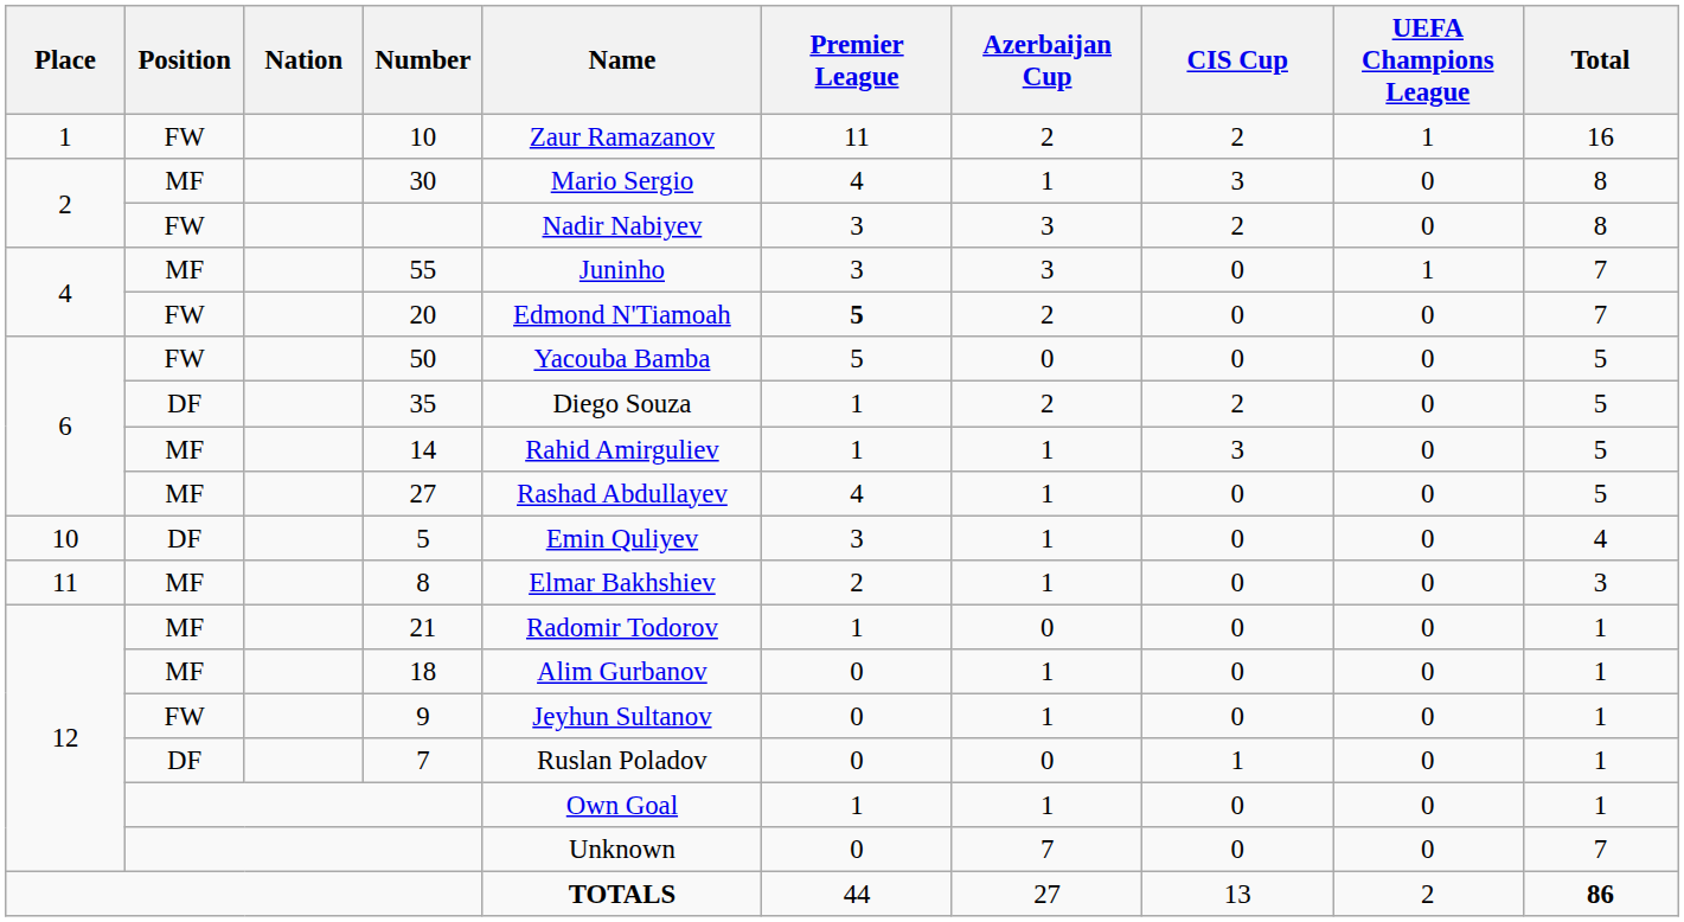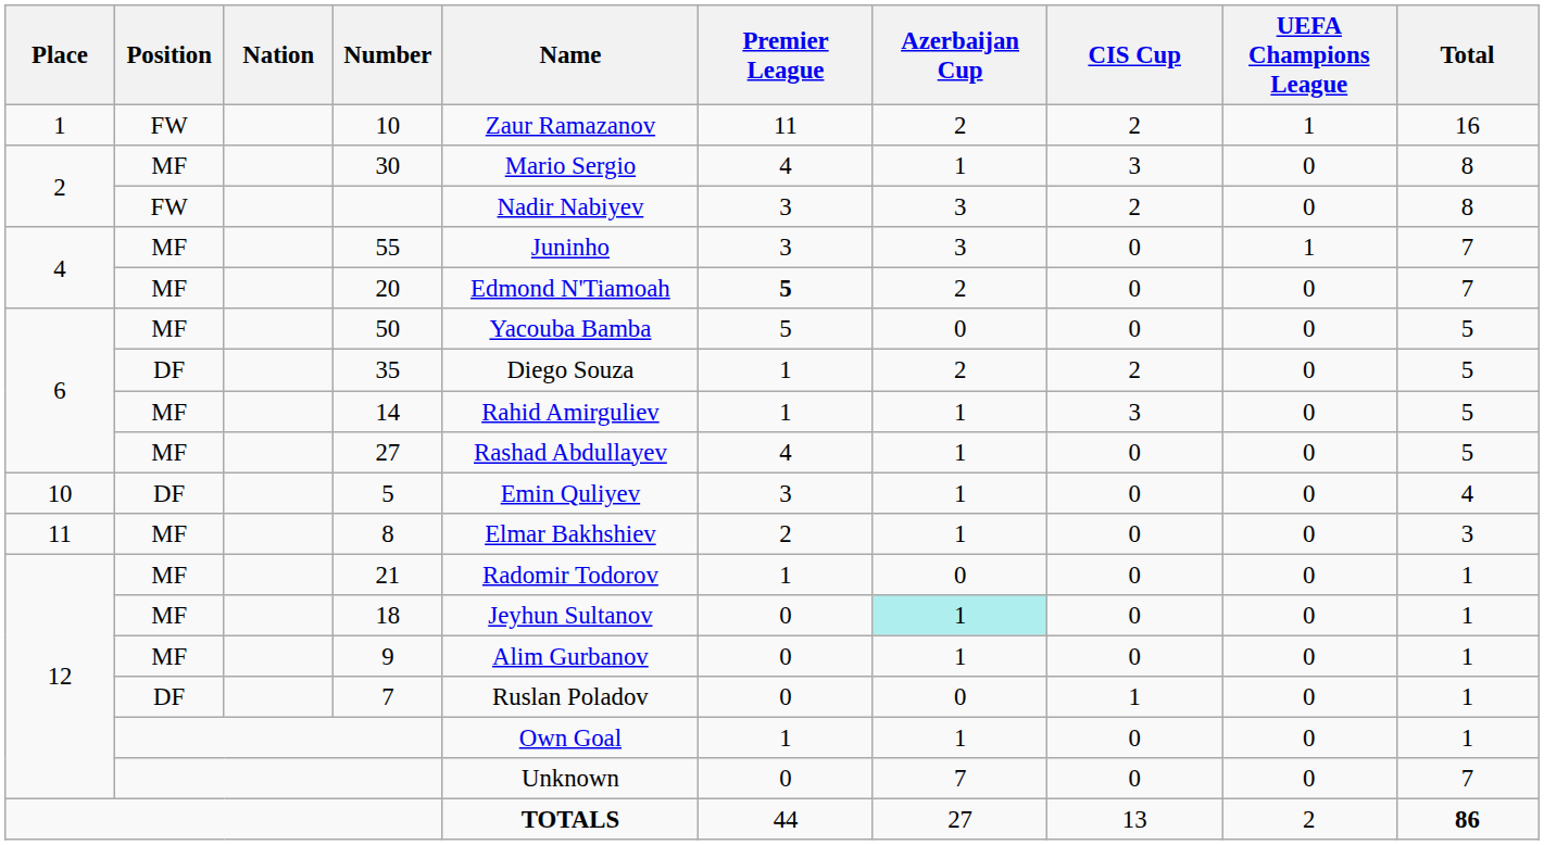 <table class="wikitable" style="font-size: 95%; text-align: center;">
 <tr>
 <th width=60>Place</th>
 <th width=60>Position</th>
 <th width=60>Nation</th>
 <th width=60>Number</th>
 <th width=150>Name</th>
 <th width=100><a href='#'>Premier League</a></th>
 <th width=100><a href='#'>Azerbaijan Cup</a></th>
 <th width=100><a href='#'>CIS Cup</a></th>
 <th width=100><a href='#'>UEFA Champions League</a></th>
 <th width=80><strong>Total</strong></th>
 </tr>
 <tr>
 <td>1</td>
 <td>FW</td>
 <td></td>
 <td>10</td>
 <td><a href='#'>Zaur Ramazanov</a></td>
 <td>11</td>
 <td>2</td>
 <td>2</td>
 <td>1</td>
 <td>16</td>
 </tr>
 <tr>
 <td rowspan="2">2</td>
 <td>MF</td>
 <td></td>
 <td>30</td>
 <td><a href='#'>Mario Sergio</a></td>
 <td>4</td>
 <td>1</td>
 <td>3</td>
 <td>0</td>
 <td>8</td>
 </tr>
 <tr>
 <td>FW</td>
 <td></td>
 <td></td>
 <td><a href='#'>Nadir Nabiyev</a></td>
 <td>3</td>
 <td>3</td>
 <td>2</td>
 <td>0</td>
 <td>8</td>
 </tr>
 <tr>
 <td rowspan="2">4</td>
 <td>MF</td>
 <td></td>
 <td>55</td>
 <td><a href='#'>Juninho</a></td>
 <td>3</td>
 <td>3</td>
 <td>0</td>
 <td>1</td>
 <td>7</td>
 </tr>
 <tr>
-<td>FW</td>
+<td>MF</td>
 <td></td>
 <td>20</td>
 <td><a href='#'>Edmond N'Tiamoah</a></td>
 <td><strong>5</strong></td>
 <td>2</td>
 <td>0</td>
 <td>0</td>
 <td>7</td>
 </tr>
 <tr>
 <td rowspan="4">6</td>
-<td>FW</td>
+<td>MF</td>
 <td></td>
 <td>50</td>
 <td><a href='#'>Yacouba Bamba</a></td>
 <td>5</td>
 <td>0</td>
 <td>0</td>
 <td>0</td>
 <td>5</td>
 </tr>
 <tr>
 <td>DF</td>
 <td></td>
 <td>35</td>
 <td>Diego Souza</td>
 <td>1</td>
 <td>2</td>
 <td>2</td>
 <td>0</td>
 <td>5</td>
 </tr>
 <tr>
 <td>MF</td>
 <td></td>
 <td>14</td>
 <td><a href='#'>Rahid Amirguliev</a></td>
 <td>1</td>
 <td>1</td>
 <td>3</td>
 <td>0</td>
 <td>5</td>
 </tr>
 <tr>
 <td>MF</td>
 <td></td>
 <td>27</td>
 <td><a href='#'>Rashad Abdullayev</a></td>
 <td>4</td>
 <td>1</td>
 <td>0</td>
 <td>0</td>
 <td>5</td>
 </tr>
 <tr>
 <td>10</td>
 <td>DF</td>
 <td></td>
 <td>5</td>
 <td><a href='#'>Emin Quliyev</a></td>
 <td>3</td>
 <td>1</td>
 <td>0</td>
 <td>0</td>
 <td>4</td>
 </tr>
 <tr>
 <td>11</td>
 <td>MF</td>
 <td></td>
 <td>8</td>
 <td><a href='#'>Elmar Bakhshiev</a></td>
 <td>2</td>
 <td>1</td>
 <td>0</td>
 <td>0</td>
 <td>3</td>
 </tr>
 <tr>
 <td rowspan="6">12</td>
 <td>MF</td>
 <td></td>
 <td>21</td>
 <td><a href='#'>Radomir Todorov</a></td>
 <td>1</td>
 <td>0</td>
 <td>0</td>
 <td>0</td>
 <td>1</td>
 </tr>
 <tr>
 <td>MF</td>
 <td></td>
 <td>18</td>
-<td><a href='#'>Alim Gurbanov</a></td>
+<td><a href='#'>Jeyhun Sultanov</a></td>
 <td>0</td>
-<td>1</td>
+<td style="background: paleturquoise;">1</td>
 <td>0</td>
 <td>0</td>
 <td>1</td>
 </tr>
 <tr>
-<td>FW</td>
+<td>MF</td>
 <td></td>
 <td>9</td>
-<td><a href='#'>Jeyhun Sultanov</a></td>
+<td><a href='#'>Alim Gurbanov</a></td>
 <td>0</td>
 <td>1</td>
 <td>0</td>
 <td>0</td>
 <td>1</td>
 </tr>
 <tr>
 <td>DF</td>
 <td></td>
 <td>7</td>
 <td>Ruslan Poladov</td>
 <td>0</td>
 <td>0</td>
 <td>1</td>
 <td>0</td>
 <td>1</td>
 </tr>
 <tr>
 <td colspan="3"></td>
 <td><a href='#'>Own Goal</a></td>
 <td>1</td>
 <td>1</td>
 <td>0</td>
 <td>0</td>
 <td>1</td>
 </tr>
 <tr>
 <td colspan="3"></td>
 <td>Unknown</td>
 <td>0</td>
 <td>7</td>
 <td>0</td>
 <td>0</td>
 <td>7</td>
 </tr>
 <tr>
 <td colspan="4"></td>
 <td><strong>TOTALS</strong></td>
 <td>44</td>
 <td>27</td>
 <td>13</td>
 <td>2</td>
 <td><strong>86</strong></td>
 </tr>
 </table>
